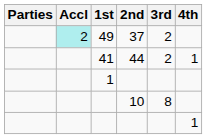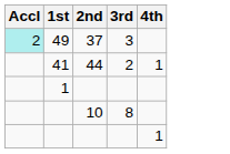 <table class="wikitable" style="text-align:right;">
 <tr>
-<th style="text-align:left;">Parties</th>
 <th>Accl</th>
 <th>1st</th>
 <th>2nd</th>
 <th>3rd</th>
 <th>4th</th>
 </tr>
 <tr>
-<td style="text-align:left;"></td>
 <td style="background: paleturquoise;">2</td>
 <td>49</td>
 <td>37</td>
-<td>2</td>
+<td>3</td>
 <td></td>
 </tr>
 <tr>
-<td style="text-align:left;"></td>
 <td></td>
 <td>41</td>
 <td>44</td>
 <td>2</td>
 <td>1</td>
 </tr>
 <tr>
-<td style="text-align:left;"></td>
 <td></td>
 <td>1</td>
 <td></td>
 <td></td>
 <td></td>
 </tr>
 <tr>
-<td style="text-align:left;"></td>
 <td></td>
 <td></td>
 <td>10</td>
 <td>8</td>
 <td></td>
 </tr>
 <tr>
-<td style="text-align:left;"></td>
 <td></td>
 <td></td>
 <td></td>
 <td></td>
 <td>1</td>
 </tr>
 </table>
